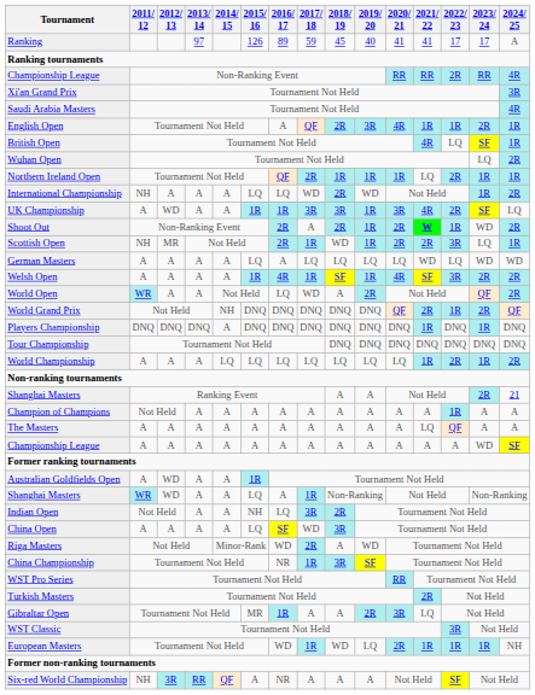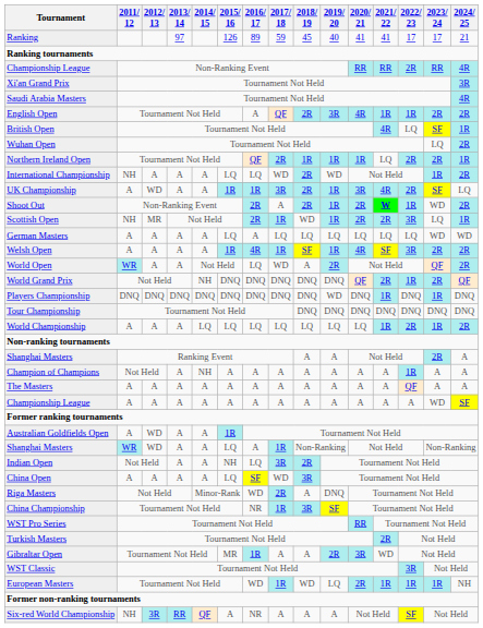 <table class="wikitable" style="font-size:85%;">
 <tr>
 <th>Tournament</th>
 <th><a href='#'>2011/<br>12</a></th>
 <th><a href='#'>2012/<br>13</a></th>
 <th><a href='#'>2013/<br>14</a></th>
 <th><a href='#'>2014/<br>15</a></th>
 <th><a href='#'>2015/<br>16</a></th>
 <th><a href='#'>2016/<br>17</a></th>
 <th><a href='#'>2017/<br>18</a></th>
 <th><a href='#'>2018/<br>19</a></th>
 <th><a href='#'>2019/<br>20</a></th>
 <th><a href='#'>2020/<br>21</a></th>
 <th><a href='#'>2021/<br>22</a></th>
 <th><a href='#'>2022/<br>23</a></th>
 <th><a href='#'>2023/<br>24</a></th>
 <th><a href='#'>2024/<br>25</a></th>
 </tr>
 <tr>
 <td style="background:#EFEFEF;"><a href='#'>Ranking</a></td>
 <td align="center"></td>
 <td align="center"></td>
 <td align="center"><a href='#'>97</a></td>
 <td align="center"></td>
 <td align="center"><a href='#'>126</a></td>
 <td align="center"><a href='#'>89</a></td>
 <td align="center"><a href='#'>59</a></td>
 <td align="center"><a href='#'>45</a></td>
 <td align="center"><a href='#'>40</a></td>
 <td align="center"><a href='#'>41</a></td>
 <td align="center"><a href='#'>41</a></td>
 <td align="center"><a href='#'>17</a></td>
 <td align="center"><a href='#'>17</a></td>
-<td align="center" style="color:#555555;">A</td>
+<td align="center"><a href='#'>21</a></td>
 </tr>
 <tr>
 <td colspan="20"><strong>Ranking tournaments</strong></td>
 </tr>
 <tr>
 <td style="background:#EFEFEF;"><a href='#'>Championship League</a></td>
 <td align="center" colspan="9" style="color:#555555;">Non-Ranking Event</td>
 <td align="center" style="background:#afeeee;"><a href='#'>RR</a></td>
 <td align="center" style="background:#afeeee;"><a href='#'>RR</a></td>
 <td align="center" style="background:#afeeee;"><a href='#'>2R</a></td>
 <td align="center" style="background:#afeeee;"><a href='#'>RR</a></td>
 <td align="center" style="background:#afeeee;"><a href='#'>4R</a></td>
 </tr>
 <tr>
 <td style="background:#EFEFEF;"><a href='#'>Xi'an Grand Prix</a></td>
 <td align="center" colspan="13" style="color:#555555;">Tournament Not Held</td>
 <td align="center" style="background:#afeeee;"><a href='#'>3R</a></td>
 </tr>
 <tr>
 <td style="background:#EFEFEF;"><a href='#'>Saudi Arabia Masters</a></td>
 <td align="center" colspan="13" style="color:#555555;">Tournament Not Held</td>
 <td align="center" style="background:#afeeee;"><a href='#'>4R</a></td>
 </tr>
 <tr>
 <td style="background:#EFEFEF;"><a href='#'>English Open</a></td>
 <td align="center" colspan="5" style="color:#555555;">Tournament Not Held</td>
 <td align="center" style="color:#555555;">A</td>
 <td align="center" style="background:#ffebcd;"><a href='#'>QF</a></td>
 <td align="center" style="background:#afeeee;"><a href='#'>2R</a></td>
 <td align="center" style="background:#afeeee;"><a href='#'>3R</a></td>
 <td align="center" style="background:#afeeee;"><a href='#'>4R</a></td>
 <td align="center" style="background:#afeeee;"><a href='#'>1R</a></td>
 <td align="center" style="background:#afeeee;"><a href='#'>1R</a></td>
 <td align="center" style="background:#afeeee;"><a href='#'>2R</a></td>
-<td align="center" style="background:#afeeee;"><a href='#'>1R</a></td>
+<td align="center" style="background:#afeeee;"><a href='#'>2R</a></td>
 </tr>
 <tr>
 <td style="background:#EFEFEF;"><a href='#'>British Open</a></td>
 <td align="center" colspan="10" style="color:#555555;">Tournament Not Held</td>
 <td align="center" style="background:#afeeee;"><a href='#'>4R</a></td>
 <td align="center" style="color:#555555;">LQ</td>
 <td align="center" style="background:yellow;"><a href='#'>SF</a></td>
 <td align="center" style="background:#afeeee;"><a href='#'>1R</a></td>
 </tr>
 <tr>
 <td style="background:#EFEFEF;"><a href='#'>Wuhan Open</a></td>
 <td align="center" colspan="12" style="color:#555555;">Tournament Not Held</td>
 <td align="center" style="color:#555555;">LQ</td>
 <td align="center" style="background:#afeeee;"><a href='#'>2R</a></td>
 </tr>
 <tr>
 <td style="background:#EFEFEF;"><a href='#'>Northern Ireland Open</a></td>
 <td align="center" colspan="5" style="color:#555555;">Tournament Not Held</td>
 <td align="center" style="background:#ffebcd;"><a href='#'>QF</a></td>
 <td align="center" style="background:#afeeee;"><a href='#'>2R</a></td>
 <td align="center" style="background:#afeeee;"><a href='#'>1R</a></td>
 <td align="center" style="background:#afeeee;"><a href='#'>1R</a></td>
 <td align="center" style="background:#afeeee;"><a href='#'>1R</a></td>
 <td align="center" style="color:#555555;">LQ</td>
 <td align="center" style="background:#afeeee;"><a href='#'>2R</a></td>
-<td align="center" style="background:#afeeee;"><a href='#'>1R</a></td>
+<td align="center" style="background:#afeeee;"><a href='#'>2R</a></td>
 <td align="center" style="background:#afeeee;"><a href='#'>1R</a></td>
 </tr>
 <tr>
 <td style="background:#EFEFEF;"><a href='#'>International Championship</a></td>
 <td align="center" style="color:#555555;">NH</td>
 <td align="center" style="color:#555555;">A</td>
 <td align="center" style="color:#555555;">A</td>
 <td align="center" style="color:#555555;">A</td>
 <td align="center" style="color:#555555;">LQ</td>
 <td align="center" style="color:#555555;">LQ</td>
 <td align="center" style="color:#555555;">WD</td>
 <td align="center" style="background:#afeeee;"><a href='#'>2R</a></td>
 <td align="center" style="color:#555555;">WD</td>
 <td align="center" colspan="3" style="color:#555555;">Not Held</td>
 <td align="center" style="background:#afeeee;"><a href='#'>1R</a></td>
 <td align="center" style="background:#afeeee;"><a href='#'>2R</a></td>
 </tr>
 <tr>
 <td style="background:#EFEFEF;"><a href='#'>UK Championship</a></td>
 <td align="center" style="color:#555555;">A</td>
 <td align="center" style="color:#555555;">WD</td>
 <td align="center" style="color:#555555;">A</td>
 <td align="center" style="color:#555555;">A</td>
 <td align="center" style="background:#afeeee;"><a href='#'>1R</a></td>
 <td align="center" style="background:#afeeee;"><a href='#'>1R</a></td>
 <td align="center" style="background:#afeeee;"><a href='#'>3R</a></td>
-<td align="center" style="background:#afeeee;"><a href='#'>3R</a></td>
+<td align="center" style="background:#afeeee;"><a href='#'>2R</a></td>
 <td align="center" style="background:#afeeee;"><a href='#'>1R</a></td>
 <td align="center" style="background:#afeeee;"><a href='#'>3R</a></td>
 <td align="center" style="background:#afeeee;"><a href='#'>4R</a></td>
 <td align="center" style="background:#afeeee;"><a href='#'>2R</a></td>
 <td align="center" style="background:yellow;"><a href='#'>SF</a></td>
 <td align="center" style="color:#555555;">LQ</td>
 </tr>
 <tr>
 <td style="background:#EFEFEF;"><a href='#'>Shoot Out</a></td>
 <td align="center" colspan="5" style="color:#555555;">Non-Ranking Event</td>
 <td align="center" style="background:#afeeee;"><a href='#'>2R</a></td>
 <td align="center" style="color:#555555;">A</td>
 <td align="center" style="background:#afeeee;"><a href='#'>2R</a></td>
 <td align="center" style="background:#afeeee;"><a href='#'>1R</a></td>
 <td align="center" style="background:#afeeee;"><a href='#'>2R</a></td>
 <td align="center" style="background:#00ff00;"><a href='#'><strong>W</strong></a></td>
 <td align="center" style="background:#afeeee;"><a href='#'>1R</a></td>
 <td align="center" style="color:#555555;">WD</td>
 <td align="center" style="background:#afeeee;"><a href='#'>2R</a></td>
 </tr>
 <tr>
 <td style="background:#EFEFEF;"><a href='#'>Scottish Open</a></td>
 <td align="center" style="color:#555555;">NH</td>
 <td align="center" style="color:#555555;">MR</td>
 <td align="center" colspan="3" style="color:#555555;">Not Held</td>
 <td align="center" style="background:#afeeee;"><a href='#'>2R</a></td>
 <td align="center" style="background:#afeeee;"><a href='#'>1R</a></td>
 <td align="center" style="color:#555555;">WD</td>
 <td align="center" style="background:#afeeee;"><a href='#'>1R</a></td>
 <td align="center" style="background:#afeeee;"><a href='#'>2R</a></td>
 <td align="center" style="background:#afeeee;"><a href='#'>2R</a></td>
 <td align="center" style="background:#afeeee;"><a href='#'>3R</a></td>
 <td align="center" style="color:#555555;">LQ</td>
 <td align="center" style="background:#afeeee;"><a href='#'>1R</a></td>
 </tr>
 <tr>
 <td style="background:#EFEFEF;"><a href='#'>German Masters</a></td>
 <td align="center" style="color:#555555;">A</td>
 <td align="center" style="color:#555555;">A</td>
 <td align="center" style="color:#555555;">A</td>
 <td align="center" style="color:#555555;">A</td>
 <td align="center" style="color:#555555;">LQ</td>
 <td align="center" style="color:#555555;">A</td>
 <td align="center" style="color:#555555;">LQ</td>
 <td align="center" style="color:#555555;">LQ</td>
 <td align="center" style="color:#555555;">LQ</td>
 <td align="center" style="color:#555555;">LQ</td>
-<td align="center" style="color:#555555;">WD</td>
+<td align="center" style="color:#555555;">LQ</td>
 <td align="center" style="color:#555555;">LQ</td>
 <td align="center" style="color:#555555;">WD</td>
 <td align="center" style="color:#555555;">WD</td>
 </tr>
 <tr>
 <td style="background:#EFEFEF;"><a href='#'>Welsh Open</a></td>
 <td align="center" style="color:#555555;">A</td>
 <td align="center" style="color:#555555;">A</td>
 <td align="center" style="color:#555555;">A</td>
 <td align="center" style="color:#555555;">A</td>
 <td align="center" style="background:#afeeee;"><a href='#'>1R</a></td>
 <td align="center" style="background:#afeeee;"><a href='#'>4R</a></td>
 <td align="center" style="background:#afeeee;"><a href='#'>1R</a></td>
 <td align="center" style="background:yellow;"><a href='#'>SF</a></td>
 <td align="center" style="background:#afeeee;"><a href='#'>1R</a></td>
 <td align="center" style="background:#afeeee;"><a href='#'>4R</a></td>
 <td align="center" style="background:yellow;"><a href='#'>SF</a></td>
 <td align="center" style="background:#afeeee;"><a href='#'>3R</a></td>
 <td align="center" style="background:#afeeee;"><a href='#'>2R</a></td>
 <td align="center" style="background:#afeeee;"><a href='#'>2R</a></td>
 </tr>
 <tr>
 <td style="background:#EFEFEF;"><a href='#'>World Open</a></td>
 <td align="center" style="background:#afeeee;"><a href='#'>WR</a></td>
 <td align="center" style="color:#555555;">A</td>
 <td align="center" style="color:#555555;">A</td>
 <td align="center" colspan="2" style="color:#555555;">Not Held</td>
 <td align="center" style="color:#555555;">LQ</td>
 <td align="center" style="color:#555555;">WD</td>
 <td align="center" style="color:#555555;">A</td>
 <td align="center" style="background:#afeeee;"><a href='#'>2R</a></td>
 <td align="center" colspan="3" style="color:#555555;">Not Held</td>
 <td align="center" style="background:#ffebcd;"><a href='#'>QF</a></td>
 <td align="center" style="background:#afeeee;"><a href='#'>2R</a></td>
 </tr>
 <tr>
 <td style="background:#EFEFEF;"><a href='#'>World Grand Prix</a></td>
 <td align="center" colspan="3" style="color:#555555;">Not Held</td>
 <td align="center" style="color:#555555;">NH</td>
 <td align="center" style="color:#555555;">DNQ</td>
 <td align="center" style="color:#555555;">DNQ</td>
 <td align="center" style="color:#555555;">DNQ</td>
 <td align="center" style="color:#555555;">DNQ</td>
 <td align="center" style="color:#555555;">DNQ</td>
 <td align="center" style="background:#ffebcd;"><a href='#'>QF</a></td>
 <td align="center" style="background:#afeeee;"><a href='#'>2R</a></td>
 <td align="center" style="background:#afeeee;"><a href='#'>1R</a></td>
 <td align="center" style="background:#afeeee;"><a href='#'>2R</a></td>
 <td align="center" style="background:#ffebcd;"><a href='#'>QF</a></td>
 </tr>
 <tr>
 <td style="background:#EFEFEF;"><a href='#'>Players Championship</a></td>
 <td align="center" style="color:#555555;">DNQ</td>
 <td align="center" style="color:#555555;">DNQ</td>
 <td align="center" style="color:#555555;">DNQ</td>
-<td align="center" style="color:#555555;">A</td>
 <td align="center" style="color:#555555;">DNQ</td>
 <td align="center" style="color:#555555;">DNQ</td>
 <td align="center" style="color:#555555;">DNQ</td>
 <td align="center" style="color:#555555;">DNQ</td>
 <td align="center" style="color:#555555;">DNQ</td>
+<td align="center" style="color:#555555;">WD</td>
 <td align="center" style="color:#555555;">DNQ</td>
 <td align="center" style="background:#afeeee;"><a href='#'>1R</a></td>
 <td align="center" style="color:#555555;">DNQ</td>
 <td align="center" style="background:#afeeee;"><a href='#'>1R</a></td>
 <td align="center" style="color:#555555;">DNQ</td>
 </tr>
 <tr>
 <td style="background:#EFEFEF;"><a href='#'>Tour Championship</a></td>
 <td align="center" colspan="7" style="color:#555555;">Tournament Not Held</td>
 <td align="center" style="color:#555555;">DNQ</td>
 <td align="center" style="color:#555555;">DNQ</td>
 <td align="center" style="color:#555555;">DNQ</td>
 <td align="center" style="color:#555555;">DNQ</td>
 <td align="center" style="color:#555555;">DNQ</td>
 <td align="center" style="color:#555555;">DNQ</td>
 <td align="center" style="color:#555555;">DNQ</td>
 </tr>
 <tr>
 <td style="background:#EFEFEF;"><a href='#'>World Championship</a></td>
 <td align="center" style="color:#555555;">A</td>
 <td align="center" style="color:#555555;">A</td>
 <td align="center" style="color:#555555;">A</td>
 <td align="center" style="color:#555555;">LQ</td>
 <td align="center" style="color:#555555;">LQ</td>
 <td align="center" style="color:#555555;">LQ</td>
 <td align="center" style="color:#555555;">LQ</td>
 <td align="center" style="color:#555555;">LQ</td>
 <td align="center" style="color:#555555;">LQ</td>
 <td align="center" style="color:#555555;">LQ</td>
 <td align="center" style="background:#afeeee;"><a href='#'>1R</a></td>
 <td align="center" style="background:#afeeee;"><a href='#'>2R</a></td>
 <td align="center" style="background:#afeeee;"><a href='#'>1R</a></td>
 <td align="center" style="background:#afeeee;"><a href='#'>2R</a></td>
 </tr>
 <tr>
 <td colspan="20"><strong>Non-ranking tournaments</strong></td>
 </tr>
 <tr>
 <td style="background:#EFEFEF;"><a href='#'>Shanghai Masters</a></td>
 <td align="center" colspan="7" style="color:#555555;">Ranking Event</td>
 <td align="center" style="color:#555555;">A</td>
 <td align="center" style="color:#555555;">A</td>
 <td align="center" colspan="3" style="color:#555555;">Not Held</td>
 <td align="center" style="background:#afeeee;"><a href='#'>2R</a></td>
-<td align="center"><a href='#'>21</a></td>
+<td align="center" style="color:#555555;">A</td>
 </tr>
 <tr>
 <td style="background:#EFEFEF;"><a href='#'>Champion of Champions</a></td>
 <td align="center" colspan="2" style="color:#555555;">Not Held</td>
 <td align="center" style="color:#555555;">A</td>
-<td align="center" style="color:#555555;">A</td>
+<td align="center" style="color:#555555;">NH</td>
 <td align="center" style="color:#555555;">A</td>
 <td align="center" style="color:#555555;">A</td>
 <td align="center" style="color:#555555;">A</td>
 <td align="center" style="color:#555555;">A</td>
 <td align="center" style="color:#555555;">A</td>
 <td align="center" style="color:#555555;">A</td>
 <td align="center" style="color:#555555;">A</td>
 <td align="center" style="background:#afeeee;"><a href='#'>1R</a></td>
 <td align="center" style="color:#555555;">A</td>
 <td align="center" style="color:#555555;">A</td>
 </tr>
 <tr>
 <td style="background:#EFEFEF;"><a href='#'>The Masters</a></td>
 <td align="center" style="color:#555555;">A</td>
 <td align="center" style="color:#555555;">A</td>
 <td align="center" style="color:#555555;">A</td>
 <td align="center" style="color:#555555;">A</td>
 <td align="center" style="color:#555555;">A</td>
 <td align="center" style="color:#555555;">A</td>
 <td align="center" style="color:#555555;">A</td>
 <td align="center" style="color:#555555;">A</td>
 <td align="center" style="color:#555555;">A</td>
 <td align="center" style="color:#555555;">A</td>
-<td align="center" style="color:#555555;">LQ</td>
+<td align="center" style="color:#555555;">A</td>
 <td align="center" style="background:#ffebcd;"><a href='#'>QF</a></td>
 <td align="center" style="color:#555555;">A</td>
 <td align="center" style="color:#555555;">A</td>
 </tr>
 <tr>
 <td style="background:#EFEFEF;"><a href='#'>Championship League</a></td>
 <td align="center" style="color:#555555;">A</td>
 <td align="center" style="color:#555555;">A</td>
 <td align="center" style="color:#555555;">A</td>
 <td align="center" style="color:#555555;">A</td>
 <td align="center" style="color:#555555;">A</td>
 <td align="center" style="color:#555555;">A</td>
 <td align="center" style="color:#555555;">A</td>
 <td align="center" style="color:#555555;">A</td>
 <td align="center" style="color:#555555;">A</td>
 <td align="center" style="color:#555555;">A</td>
 <td align="center" style="color:#555555;">A</td>
 <td align="center" style="color:#555555;">A</td>
 <td align="center" style="color:#555555;">WD</td>
 <td align="center" style="background:yellow;"><a href='#'>SF</a></td>
 </tr>
 <tr>
 <td colspan="20"><strong>Former ranking tournaments</strong></td>
 </tr>
 <tr>
 <td style="background:#EFEFEF;"><a href='#'>Australian Goldfields Open</a></td>
 <td align="center" style="color:#555555;">A</td>
 <td align="center" style="color:#555555;">WD</td>
 <td align="center" style="color:#555555;">A</td>
 <td align="center" style="color:#555555;">A</td>
 <td align="center" style="background:#afeeee;"><a href='#'>1R</a></td>
 <td align="center" colspan="20" style="color:#555555;">Tournament Not Held</td>
 </tr>
 <tr>
 <td style="background:#EFEFEF;"><a href='#'>Shanghai Masters</a></td>
 <td align="center" style="background:#afeeee;"><a href='#'>WR</a></td>
 <td align="center" style="color:#555555;">WD</td>
 <td align="center" style="color:#555555;">A</td>
 <td align="center" style="color:#555555;">A</td>
 <td align="center" style="color:#555555;">LQ</td>
 <td align="center" style="color:#555555;">A</td>
 <td align="center" style="background:#afeeee;"><a href='#'>1R</a></td>
 <td align="center" colspan="2" style="color:#555555;">Non-Ranking</td>
 <td align="center" colspan="3" style="color:#555555;">Not Held</td>
 <td align="center" colspan="2" style="color:#555555;">Non-Ranking</td>
 </tr>
 <tr>
 <td style="background:#EFEFEF;"><a href='#'>Indian Open</a></td>
 <td align="center" colspan="2" style="color:#555555;">Not Held</td>
 <td align="center" style="color:#555555;">A</td>
 <td align="center" style="color:#555555;">A</td>
 <td align="center" style="color:#555555;">NH</td>
 <td align="center" style="color:#555555;">LQ</td>
 <td align="center" style="background:#afeeee;"><a href='#'>3R</a></td>
 <td align="center" style="background:#afeeee;"><a href='#'>2R</a></td>
 <td align="center" colspan="20" style="color:#555555;">Tournament Not Held</td>
 </tr>
 <tr>
 <td style="background:#EFEFEF;"><a href='#'>China Open</a></td>
 <td align="center" style="color:#555555;">A</td>
 <td align="center" style="color:#555555;">A</td>
 <td align="center" style="color:#555555;">A</td>
 <td align="center" style="color:#555555;">A</td>
 <td align="center" style="color:#555555;">LQ</td>
 <td align="center" style="background:yellow;"><a href='#'>SF</a></td>
 <td align="center" style="color:#555555;">WD</td>
 <td align="center" style="background:#afeeee;"><a href='#'>3R</a></td>
 <td align="center" colspan="20" style="color:#555555;">Tournament Not Held</td>
 </tr>
 <tr>
 <td style="background:#EFEFEF;"><a href='#'>Riga Masters</a></td>
 <td align="center" colspan="3" style="color:#555555;">Not Held</td>
 <td align="center" colspan="2" style="color:#555555;">Minor-Rank</td>
 <td align="center" style="color:#555555;">WD</td>
 <td align="center" style="background:#afeeee;"><a href='#'>2R</a></td>
 <td align="center" style="color:#555555;">A</td>
-<td align="center" style="color:#555555;">WD</td>
+<td align="center" style="color:#555555;">DNQ</td>
 <td align="center" colspan="20" style="color:#555555;">Tournament Not Held</td>
 </tr>
 <tr>
 <td style="background:#EFEFEF;"><a href='#'>China Championship</a></td>
 <td align="center" colspan="5" style="color:#555555;">Tournament Not Held</td>
 <td align="center" style="color:#555555;">NR</td>
 <td align="center" style="background:#afeeee;"><a href='#'>1R</a></td>
 <td align="center" style="background:#afeeee;"><a href='#'>3R</a></td>
 <td align="center" style="background:yellow;"><a href='#'>SF</a></td>
 <td align="center" colspan="20" style="color:#555555;">Tournament Not Held</td>
 </tr>
 <tr>
 <td style="background:#EFEFEF;"><a href='#'>WST Pro Series</a></td>
 <td align="center" colspan="9" style="color:#555555;">Tournament Not Held</td>
 <td align="center" style="background:#afeeee;"><a href='#'>RR</a></td>
 <td align="center" colspan="20" style="color:#555555;">Tournament Not Held</td>
 </tr>
 <tr>
 <td style="background:#EFEFEF;"><a href='#'>Turkish Masters</a></td>
 <td align="center" colspan="10" style="color:#555555;">Tournament Not Held</td>
 <td align="center" style="background:#afeeee;"><a href='#'>2R</a></td>
 <td align="center" colspan="3" style="color:#555555;">Not Held</td>
 </tr>
 <tr>
 <td style="background:#EFEFEF;"><a href='#'>Gibraltar Open</a></td>
 <td align="center" colspan="4" style="color:#555555;">Tournament Not Held</td>
 <td align="center" style="color:#555555;">MR</td>
 <td align="center" style="background:#afeeee;"><a href='#'>1R</a></td>
 <td align="center" style="color:#555555;">A</td>
 <td align="center" style="color:#555555;">A</td>
 <td align="center" style="background:#afeeee;"><a href='#'>2R</a></td>
 <td align="center" style="background:#afeeee;"><a href='#'>3R</a></td>
-<td align="center" style="color:#555555;">LQ</td>
+<td align="center" style="color:#555555;">WD</td>
 <td align="center" colspan="3" style="color:#555555;">Not Held</td>
 </tr>
 <tr>
 <td style="background:#EFEFEF;"><a href='#'>WST Classic</a></td>
 <td align="center" colspan="11" style="color:#555555;">Tournament Not Held</td>
 <td align="center" style="background:#afeeee;"><a href='#'>3R</a></td>
 <td align="center" colspan="2" style="color:#555555;">Not Held</td>
 </tr>
 <tr>
 <td style="background:#EFEFEF;"><a href='#'>European Masters</a></td>
 <td align="center" colspan="5" style="color:#555555;">Tournament Not Held</td>
 <td align="center" style="color:#555555;">WD</td>
 <td align="center" style="background:#afeeee;"><a href='#'>1R</a></td>
 <td align="center" style="color:#555555;">WD</td>
 <td align="center" style="color:#555555;">LQ</td>
 <td align="center" style="background:#afeeee;"><a href='#'>2R</a></td>
 <td align="center" style="background:#afeeee;"><a href='#'>1R</a></td>
 <td align="center" style="background:#afeeee;"><a href='#'>1R</a></td>
 <td align="center" style="background:#afeeee;"><a href='#'>1R</a></td>
 <td align="center" style="color:#555555;">NH</td>
 </tr>
 <tr>
 <td colspan="20"><strong>Former non-ranking tournaments</strong></td>
 </tr>
 <tr>
 <td style="background:#EFEFEF;"><a href='#'>Six-red World Championship</a></td>
 <td align="center" style="color:#555555;">NH</td>
 <td align="center" style="background:#afeeee;"><a href='#'>3R</a></td>
 <td align="center" style="background:#afeeee;"><a href='#'>RR</a></td>
 <td align="center" style="background:#ffebcd;"><a href='#'>QF</a></td>
 <td align="center" style="color:#555555;">A</td>
 <td align="center" style="color:#555555;">NR</td>
 <td align="center" style="color:#555555;">A</td>
 <td align="center" style="color:#555555;">A</td>
 <td align="center" style="color:#555555;">A</td>
 <td align="center" colspan="2" style="color:#555555;">Not Held</td>
 <td align="center" style="background:yellow;"><a href='#'>SF</a></td>
 <td align="center" colspan="2" style="color:#555555;">Not Held</td>
 </tr>
 </table>
